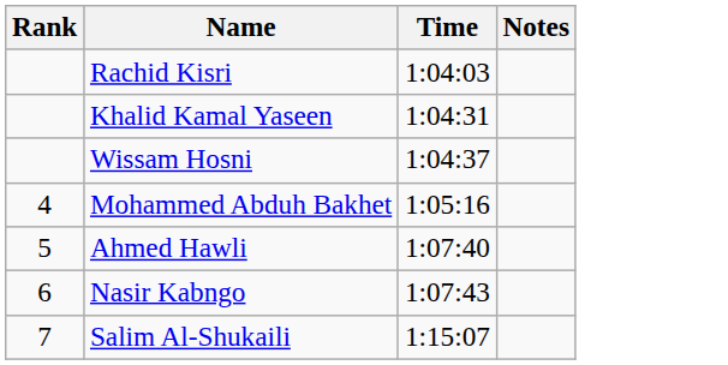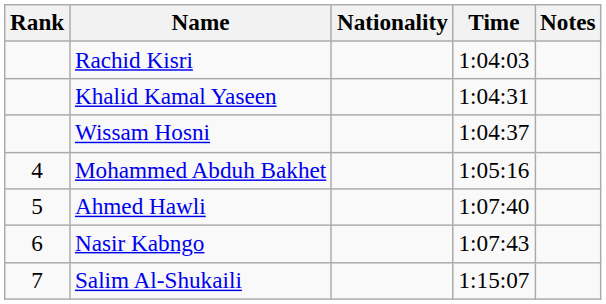 <table class="wikitable sortable" style="text-align:center">
 <tr>
 <th>Rank</th>
 <th>Name</th>
+<th>Nationality</th>
 <th>Time</th>
 <th>Notes</th>
 </tr>
 <tr>
 <td></td>
 <td align=left><a href='#'>Rachid Kisri</a></td>
+<td align=left></td>
 <td>1:04:03</td>
 <td></td>
 </tr>
 <tr>
 <td></td>
 <td align=left><a href='#'>Khalid Kamal Yaseen</a></td>
+<td align=left></td>
 <td>1:04:31</td>
 <td></td>
 </tr>
 <tr>
 <td></td>
 <td align=left><a href='#'>Wissam Hosni</a></td>
+<td align=left></td>
 <td>1:04:37</td>
 <td></td>
 </tr>
 <tr>
 <td>4</td>
 <td align=left><a href='#'>Mohammed Abduh Bakhet</a></td>
+<td align=left></td>
 <td>1:05:16</td>
 <td></td>
 </tr>
 <tr>
 <td>5</td>
 <td align=left><a href='#'>Ahmed Hawli</a></td>
+<td align=left></td>
 <td>1:07:40</td>
 <td></td>
 </tr>
 <tr>
 <td>6</td>
 <td align=left><a href='#'>Nasir Kabngo</a></td>
+<td align=left></td>
 <td>1:07:43</td>
 <td></td>
 </tr>
 <tr>
 <td>7</td>
 <td align=left><a href='#'>Salim Al-Shukaili</a></td>
+<td align=left></td>
 <td>1:15:07</td>
 <td></td>
 </tr>
 </table>
